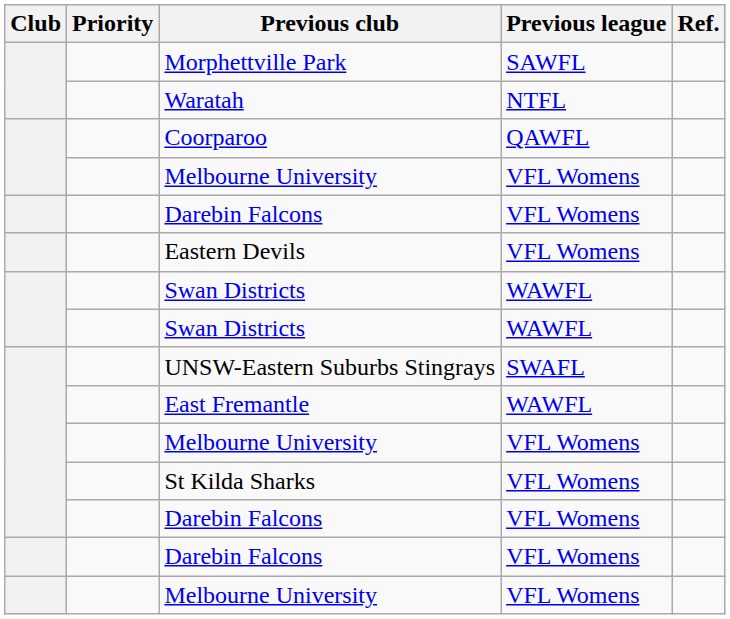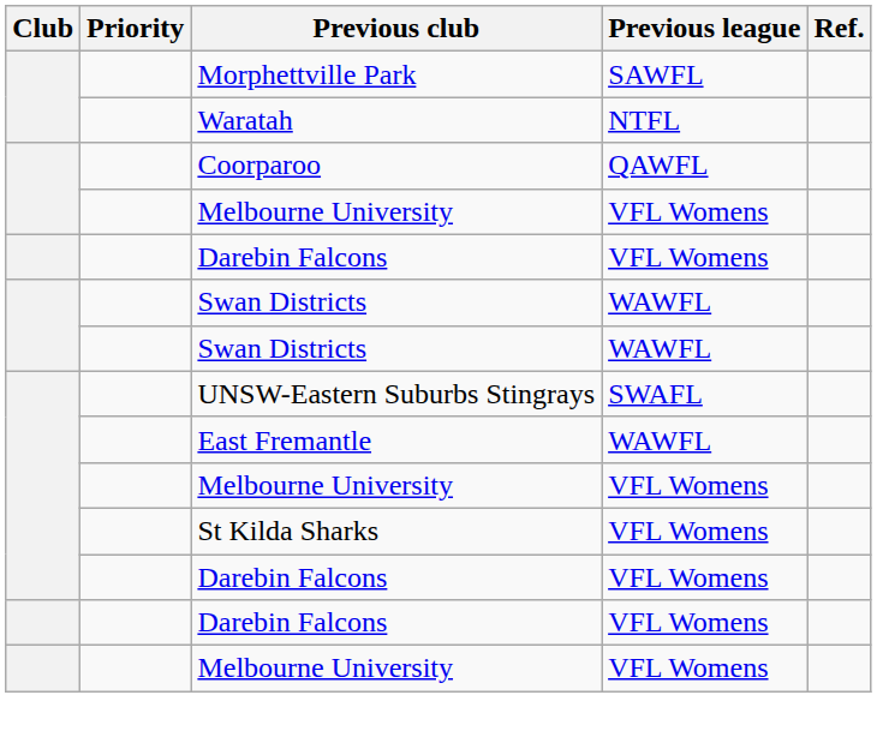 <table class="wikitable sortable">
 <tr>
 <th>Club</th>
 <th>Priority</th>
 <th>Previous club</th>
 <th>Previous league</th>
 <th class=unsortable>Ref.</th>
 </tr>
 <tr>
 <th rowspan="2" ></th>
 <td></td>
 <td><a href='#'>Morphettville Park</a></td>
 <td><a href='#'>SAWFL</a></td>
 <td></td>
 </tr>
 <tr>
 <td></td>
 <td><a href='#'>Waratah</a></td>
 <td><a href='#'>NTFL</a></td>
 <td></td>
 </tr>
 <tr>
 <th rowspan="2" ></th>
 <td></td>
 <td><a href='#'>Coorparoo</a></td>
 <td><a href='#'>QAWFL</a></td>
 <td></td>
 </tr>
 <tr>
 <td></td>
 <td><a href='#'>Melbourne University</a></td>
 <td><a href='#'>VFL Womens</a></td>
 <td></td>
 </tr>
 <tr>
 <th></th>
 <td></td>
 <td><a href='#'>Darebin Falcons</a></td>
-<td><a href='#'>VFL Womens</a></td>
-<td></td>
-</tr>
-<tr>
-<th></th>
-<td></td>
-<td>Eastern Devils</td>
 <td><a href='#'>VFL Womens</a></td>
 <td></td>
 </tr>
 <tr>
 <th rowspan="2" ></th>
 <td></td>
 <td><a href='#'>Swan Districts</a></td>
 <td><a href='#'>WAWFL</a></td>
 <td></td>
 </tr>
 <tr>
 <td></td>
 <td><a href='#'>Swan Districts</a></td>
 <td><a href='#'>WAWFL</a></td>
 <td></td>
 </tr>
 <tr>
 <th rowspan="5" ></th>
 <td></td>
 <td>UNSW-Eastern Suburbs Stingrays</td>
 <td><a href='#'>SWAFL</a></td>
 <td></td>
 </tr>
 <tr>
 <td></td>
 <td><a href='#'>East Fremantle</a></td>
 <td><a href='#'>WAWFL</a></td>
 <td></td>
 </tr>
 <tr>
 <td></td>
 <td><a href='#'>Melbourne University</a></td>
 <td><a href='#'>VFL Womens</a></td>
 <td></td>
 </tr>
 <tr>
 <td></td>
 <td>St Kilda Sharks</td>
 <td><a href='#'>VFL Womens</a></td>
 <td></td>
 </tr>
 <tr>
 <td></td>
 <td><a href='#'>Darebin Falcons</a></td>
 <td><a href='#'>VFL Womens</a></td>
 <td></td>
 </tr>
 <tr>
 <th></th>
 <td></td>
 <td><a href='#'>Darebin Falcons</a></td>
 <td><a href='#'>VFL Womens</a></td>
 <td></td>
 </tr>
 <tr>
 <th></th>
 <td></td>
 <td><a href='#'>Melbourne University</a></td>
 <td><a href='#'>VFL Womens</a></td>
 <td></td>
 </tr>
 </table>
